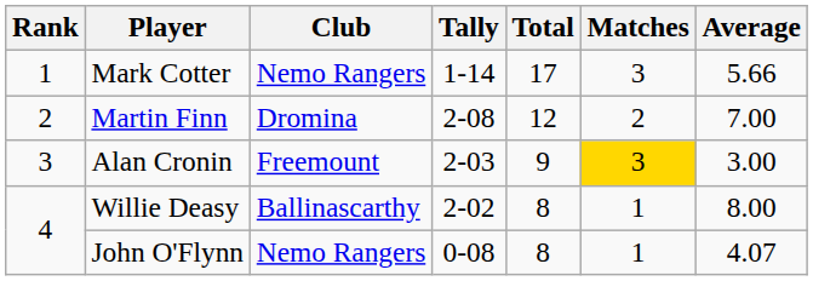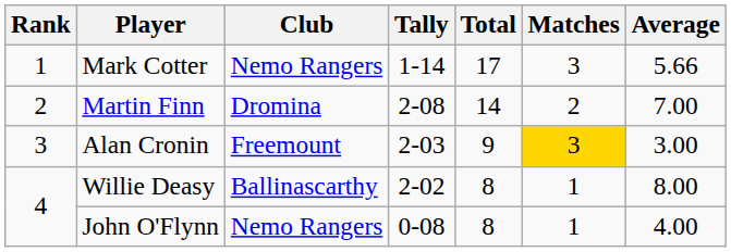 <table class="wikitable">
 <tr>
 <th>Rank</th>
 <th>Player</th>
 <th>Club</th>
 <th>Tally</th>
 <th>Total</th>
 <th>Matches</th>
 <th>Average</th>
 </tr>
 <tr>
 <td rowspan=1 align=center>1</td>
 <td>Mark Cotter</td>
 <td><a href='#'>Nemo Rangers</a></td>
 <td align=center>1-14</td>
 <td align=center>17</td>
 <td align=center>3</td>
 <td align=center>5.66</td>
 </tr>
 <tr>
 <td rowspan=1 align=center>2</td>
 <td><a href='#'>Martin Finn</a></td>
 <td><a href='#'>Dromina</a></td>
 <td align=center>2-08</td>
-<td align=center>12</td>
+<td align=center>14</td>
 <td align=center>2</td>
 <td align=center>7.00</td>
 </tr>
 <tr>
 <td rowspan=1 align=center>3</td>
 <td>Alan Cronin</td>
 <td><a href='#'>Freemount</a></td>
 <td align=center>2-03</td>
 <td align=center>9</td>
 <td align=center style="background: gold;">3</td>
 <td align=center>3.00</td>
 </tr>
 <tr>
 <td rowspan=2 align=center>4</td>
 <td>Willie Deasy</td>
 <td><a href='#'>Ballinascarthy</a></td>
 <td align=center>2-02</td>
 <td align=center>8</td>
 <td align=center>1</td>
 <td align=center>8.00</td>
 </tr>
 <tr>
 <td>John O'Flynn</td>
 <td><a href='#'>Nemo Rangers</a></td>
 <td align=center>0-08</td>
 <td align=center>8</td>
 <td align=center>1</td>
-<td align=center>4.07</td>
+<td align=center>4.00</td>
 </tr>
 </table>
